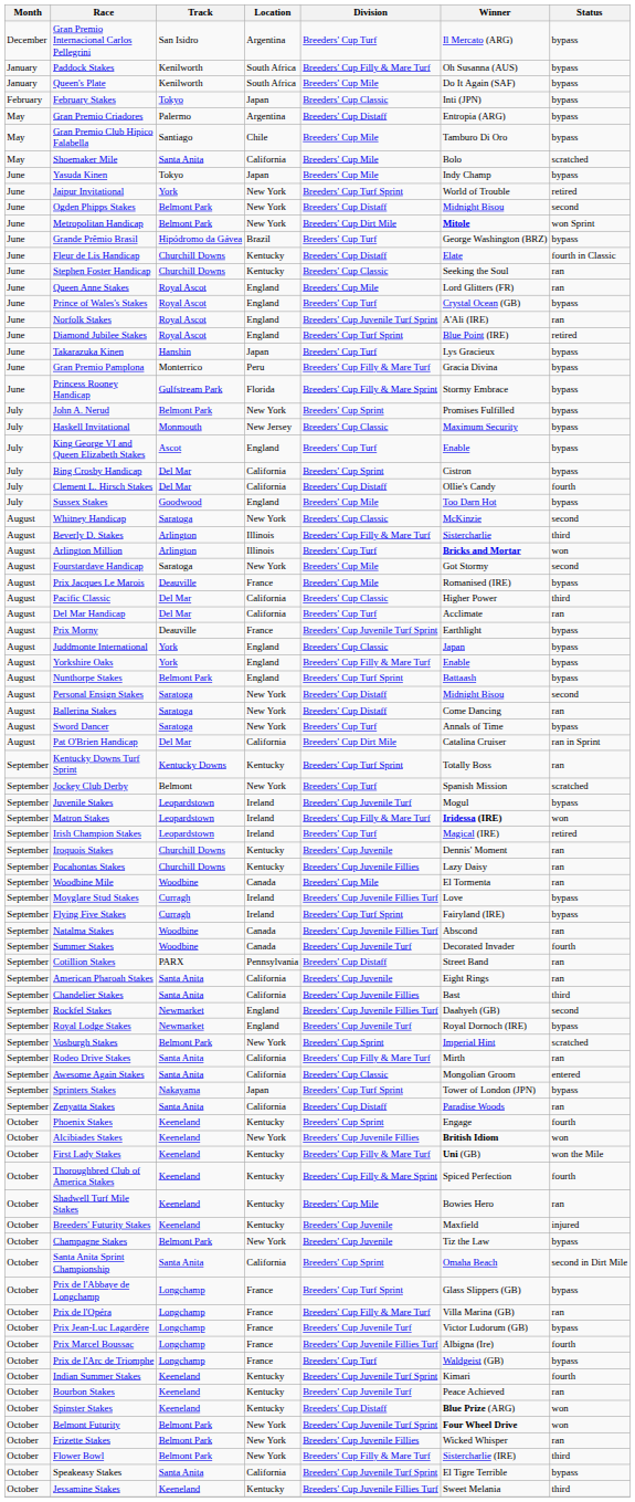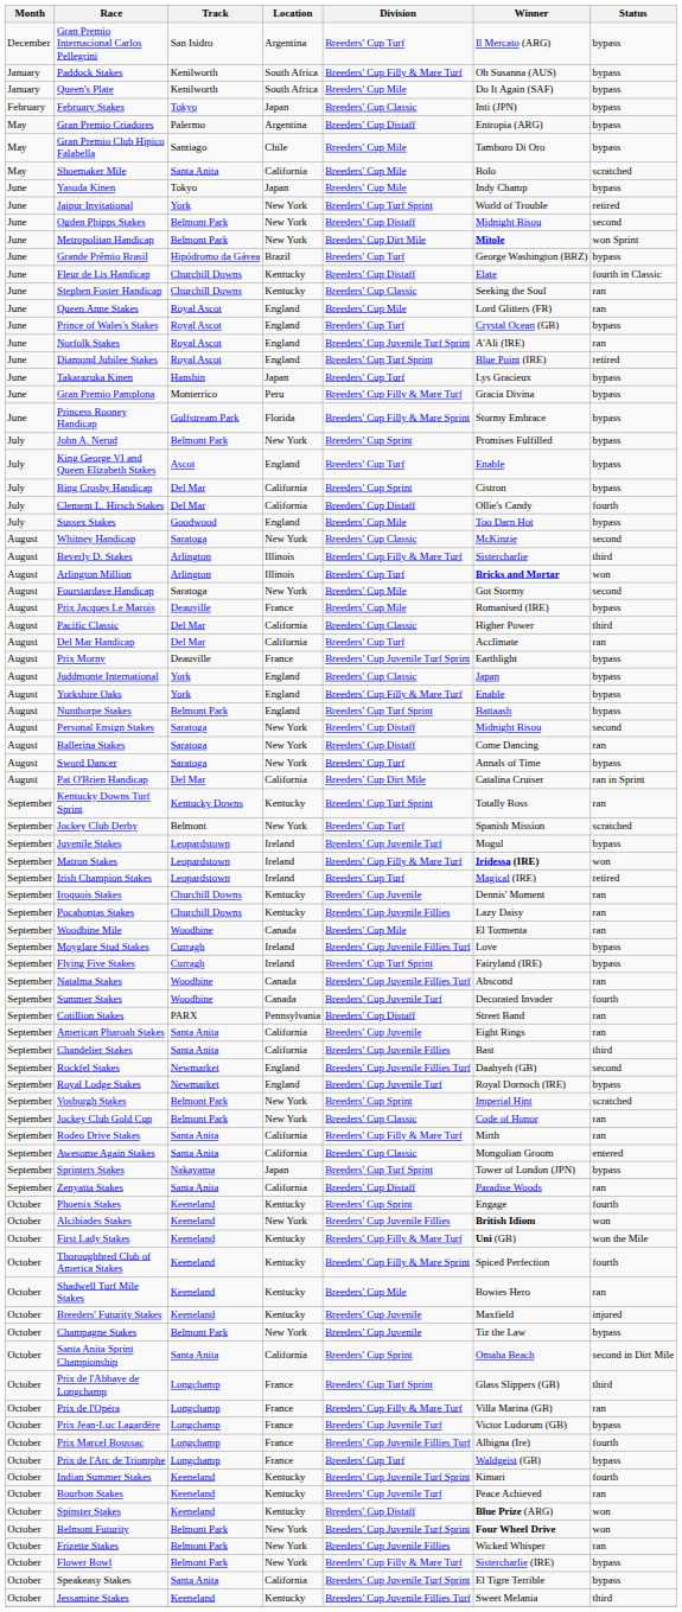 <table class="wikitable sortable" style="font-size:90%">
 <tr>
 <th>Month</th>
 <th width="150px">Race</th>
 <th>Track</th>
 <th>Location</th>
 <th>Division</th>
 <th>Winner</th>
 <th>Status</th>
 </tr>
 <tr>
 <td>December</td>
 <td><a href='#'>Gran Premio Internacional Carlos Pellegrini</a></td>
 <td>San Isidro</td>
 <td>Argentina</td>
 <td><a href='#'>Breeders' Cup Turf</a></td>
 <td><a href='#'>Il Mercato</a> (ARG)</td>
 <td>bypass</td>
 </tr>
 <tr>
 <td>January</td>
 <td><a href='#'>Paddock Stakes</a></td>
 <td>Kenilworth</td>
 <td>South Africa</td>
 <td><a href='#'>Breeders' Cup Filly & Mare Turf</a></td>
 <td>Oh Susanna (AUS)</td>
 <td>bypass</td>
 </tr>
 <tr>
 <td>January</td>
 <td><a href='#'>Queen's Plate</a></td>
 <td>Kenilworth</td>
 <td>South Africa</td>
 <td><a href='#'>Breeders' Cup Mile</a></td>
 <td>Do It Again (SAF)</td>
 <td>bypass</td>
 </tr>
 <tr>
 <td>February</td>
 <td><a href='#'>February Stakes</a></td>
 <td><a href='#'>Tokyo</a></td>
 <td>Japan</td>
 <td><a href='#'>Breeders' Cup Classic</a></td>
 <td>Inti (JPN)</td>
 <td>bypass</td>
 </tr>
 <tr>
 <td>May</td>
 <td><a href='#'>Gran Premio Criadores</a></td>
 <td>Palermo</td>
 <td>Argentina</td>
 <td><a href='#'>Breeders' Cup Distaff</a></td>
 <td>Entropia (ARG)</td>
 <td>bypass</td>
 </tr>
 <tr>
 <td>May</td>
 <td><a href='#'>Gran Premio Club Hipico Falabella</a></td>
 <td>Santiago</td>
 <td>Chile</td>
 <td><a href='#'>Breeders' Cup Mile</a></td>
 <td>Tamburo Di Oro</td>
 <td>bypass</td>
 </tr>
 <tr>
 <td>May</td>
 <td><a href='#'>Shoemaker Mile</a></td>
 <td><a href='#'>Santa Anita</a></td>
 <td>California</td>
 <td><a href='#'>Breeders' Cup Mile</a></td>
 <td>Bolo</td>
 <td>scratched</td>
 </tr>
 <tr>
 <td>June</td>
 <td><a href='#'>Yasuda Kinen</a></td>
 <td>Tokyo</td>
 <td>Japan</td>
 <td><a href='#'>Breeders' Cup Mile</a></td>
 <td>Indy Champ</td>
 <td>bypass</td>
 </tr>
 <tr>
 <td>June</td>
 <td><a href='#'>Jaipur Invitational</a></td>
 <td><a href='#'>York</a></td>
 <td>New York</td>
 <td><a href='#'>Breeders' Cup Turf Sprint</a></td>
 <td>World of Trouble</td>
 <td>retired</td>
 </tr>
 <tr>
 <td>June</td>
 <td><a href='#'>Ogden Phipps Stakes</a></td>
 <td><a href='#'>Belmont Park</a></td>
 <td>New York</td>
 <td><a href='#'>Breeders' Cup Distaff</a></td>
 <td><a href='#'>Midnight Bisou</a></td>
 <td>second</td>
 </tr>
 <tr>
 <td>June</td>
 <td><a href='#'>Metropolitan Handicap</a></td>
 <td><a href='#'>Belmont Park</a></td>
 <td>New York</td>
 <td><a href='#'>Breeders' Cup Dirt Mile</a></td>
 <td><strong><a href='#'>Mitole</a></strong></td>
 <td>won Sprint</td>
 </tr>
 <tr>
 <td>June</td>
 <td><a href='#'>Grande Prêmio Brasil</a></td>
 <td><a href='#'>Hipódromo da Gávea</a></td>
 <td>Brazil</td>
 <td><a href='#'>Breeders' Cup Turf</a></td>
 <td>George Washington (BRZ)</td>
 <td>bypass</td>
 </tr>
 <tr>
 <td>June</td>
 <td><a href='#'>Fleur de Lis Handicap</a></td>
 <td><a href='#'>Churchill Downs</a></td>
 <td>Kentucky</td>
 <td><a href='#'>Breeders' Cup Distaff</a></td>
 <td><a href='#'>Elate</a></td>
 <td>fourth in Classic</td>
 </tr>
 <tr>
 <td>June</td>
 <td><a href='#'>Stephen Foster Handicap</a></td>
 <td><a href='#'>Churchill Downs</a></td>
 <td>Kentucky</td>
 <td><a href='#'>Breeders' Cup Classic</a></td>
 <td>Seeking the Soul</td>
 <td>ran</td>
 </tr>
 <tr>
 <td>June</td>
 <td><a href='#'>Queen Anne Stakes</a></td>
 <td><a href='#'>Royal Ascot</a></td>
 <td>England</td>
 <td><a href='#'>Breeders' Cup Mile</a></td>
 <td>Lord Glitters (FR)</td>
 <td>ran</td>
 </tr>
 <tr>
 <td>June</td>
 <td><a href='#'>Prince of Wales's Stakes</a></td>
 <td><a href='#'>Royal Ascot</a></td>
 <td>England</td>
 <td><a href='#'>Breeders' Cup Turf</a></td>
 <td><a href='#'>Crystal Ocean</a> (GB)</td>
 <td>bypass</td>
 </tr>
 <tr>
 <td>June</td>
 <td><a href='#'>Norfolk Stakes</a></td>
 <td><a href='#'>Royal Ascot</a></td>
 <td>England</td>
 <td><a href='#'>Breeders' Cup Juvenile Turf Sprint</a></td>
 <td>A'Ali (IRE)</td>
 <td>ran</td>
 </tr>
 <tr>
 <td>June</td>
 <td><a href='#'>Diamond Jubilee Stakes</a></td>
 <td><a href='#'>Royal Ascot</a></td>
 <td>England</td>
 <td><a href='#'>Breeders' Cup Turf Sprint</a></td>
 <td><a href='#'>Blue Point</a> (IRE)</td>
 <td>retired</td>
 </tr>
 <tr>
 <td>June</td>
 <td><a href='#'>Takarazuka Kinen</a></td>
 <td><a href='#'>Hanshin</a></td>
 <td>Japan</td>
 <td><a href='#'>Breeders' Cup Turf</a></td>
 <td>Lys Gracieux</td>
 <td>bypass</td>
 </tr>
 <tr>
 <td>June</td>
 <td><a href='#'>Gran Premio Pamplona</a></td>
 <td>Monterrico</td>
 <td>Peru</td>
 <td><a href='#'>Breeders' Cup Filly & Mare Turf</a></td>
 <td>Gracia Divina</td>
 <td>bypass</td>
 </tr>
 <tr>
 <td>June</td>
 <td><a href='#'>Princess Rooney Handicap</a></td>
 <td><a href='#'>Gulfstream Park</a></td>
 <td>Florida</td>
 <td><a href='#'>Breeders' Cup Filly & Mare Sprint</a></td>
 <td>Stormy Embrace</td>
 <td>bypass</td>
 </tr>
 <tr>
 <td>July</td>
 <td><a href='#'>John A. Nerud</a></td>
 <td><a href='#'>Belmont Park</a></td>
 <td>New York</td>
 <td><a href='#'>Breeders' Cup Sprint</a></td>
 <td>Promises Fulfilled</td>
-<td>bypass</td>
-</tr>
-<tr>
-<td>July</td>
-<td><a href='#'>Haskell Invitational</a></td>
-<td><a href='#'>Monmouth</a></td>
-<td>New Jersey</td>
-<td><a href='#'>Breeders' Cup Classic</a></td>
-<td><a href='#'>Maximum Security</a></td>
 <td>bypass</td>
 </tr>
 <tr>
 <td>July</td>
 <td><a href='#'>King George VI and Queen Elizabeth Stakes</a></td>
 <td><a href='#'>Ascot</a></td>
 <td>England</td>
 <td><a href='#'>Breeders' Cup Turf</a></td>
 <td><a href='#'>Enable</a></td>
 <td>bypass</td>
 </tr>
 <tr>
 <td>July</td>
 <td><a href='#'>Bing Crosby Handicap</a></td>
 <td><a href='#'>Del Mar</a></td>
 <td>California</td>
 <td><a href='#'>Breeders' Cup Sprint</a></td>
 <td>Cistron</td>
 <td>bypass</td>
 </tr>
 <tr>
 <td>July</td>
 <td><a href='#'>Clement L. Hirsch Stakes</a></td>
 <td><a href='#'>Del Mar</a></td>
 <td>California</td>
 <td><a href='#'>Breeders' Cup Distaff</a></td>
 <td>Ollie's Candy</td>
 <td>fourth</td>
 </tr>
 <tr>
 <td>July</td>
 <td><a href='#'>Sussex Stakes</a></td>
 <td><a href='#'>Goodwood</a></td>
 <td>England</td>
 <td><a href='#'>Breeders' Cup Mile</a></td>
 <td><a href='#'>Too Darn Hot</a></td>
 <td>bypass</td>
 </tr>
 <tr>
 <td>August</td>
 <td><a href='#'>Whitney Handicap</a></td>
 <td><a href='#'>Saratoga</a></td>
 <td>New York</td>
 <td><a href='#'>Breeders' Cup Classic</a></td>
 <td><a href='#'>McKinzie</a></td>
 <td>second</td>
 </tr>
 <tr>
 <td>August</td>
 <td><a href='#'>Beverly D. Stakes</a></td>
 <td><a href='#'>Arlington</a></td>
 <td>Illinois</td>
 <td><a href='#'>Breeders' Cup Filly & Mare Turf</a></td>
 <td><a href='#'>Sistercharlie</a></td>
 <td>third</td>
 </tr>
 <tr>
 <td>August</td>
 <td><a href='#'>Arlington Million</a></td>
 <td><a href='#'>Arlington</a></td>
 <td>Illinois</td>
 <td><a href='#'>Breeders' Cup Turf</a></td>
 <td><strong><a href='#'>Bricks and Mortar</a></strong></td>
 <td>won</td>
 </tr>
 <tr>
 <td>August</td>
 <td><a href='#'>Fourstardave Handicap</a></td>
 <td>Saratoga</td>
 <td>New York</td>
 <td><a href='#'>Breeders' Cup Mile</a></td>
 <td>Got Stormy</td>
 <td>second</td>
 </tr>
 <tr>
 <td>August</td>
 <td><a href='#'>Prix Jacques Le Marois</a></td>
 <td><a href='#'>Deauville</a></td>
 <td>France</td>
 <td><a href='#'>Breeders' Cup Mile</a></td>
 <td>Romanised (IRE)</td>
 <td>bypass</td>
 </tr>
 <tr>
 <td>August</td>
 <td><a href='#'>Pacific Classic</a></td>
 <td><a href='#'>Del Mar</a></td>
 <td>California</td>
 <td><a href='#'>Breeders' Cup Classic</a></td>
 <td>Higher Power</td>
 <td>third</td>
 </tr>
 <tr>
 <td>August</td>
 <td><a href='#'>Del Mar Handicap</a></td>
 <td><a href='#'>Del Mar</a></td>
 <td>California</td>
 <td><a href='#'>Breeders' Cup Turf</a></td>
 <td>Acclimate</td>
 <td>ran</td>
 </tr>
 <tr>
 <td>August</td>
 <td><a href='#'>Prix Morny</a></td>
 <td>Deauville</td>
 <td>France</td>
 <td><a href='#'>Breeders' Cup Juvenile Turf Sprint</a></td>
 <td>Earthlight</td>
 <td>bypass</td>
 </tr>
 <tr>
 <td>August</td>
 <td><a href='#'>Juddmonte International</a></td>
 <td><a href='#'>York</a></td>
 <td>England</td>
 <td><a href='#'>Breeders' Cup Classic</a></td>
 <td><a href='#'>Japan</a></td>
 <td>bypass</td>
 </tr>
 <tr>
 <td>August</td>
 <td><a href='#'>Yorkshire Oaks</a></td>
 <td><a href='#'>York</a></td>
 <td>England</td>
 <td><a href='#'>Breeders' Cup Filly & Mare Turf</a></td>
 <td><a href='#'>Enable</a></td>
 <td>bypass</td>
 </tr>
 <tr>
 <td>August</td>
 <td><a href='#'>Nunthorpe Stakes</a></td>
 <td><a href='#'>Belmont Park</a></td>
 <td>England</td>
 <td><a href='#'>Breeders' Cup Turf Sprint</a></td>
 <td><a href='#'>Battaash</a></td>
 <td>bypass</td>
 </tr>
 <tr>
 <td>August</td>
 <td><a href='#'>Personal Ensign Stakes</a></td>
 <td><a href='#'>Saratoga</a></td>
 <td>New York</td>
 <td><a href='#'>Breeders' Cup Distaff</a></td>
 <td><a href='#'>Midnight Bisou</a></td>
 <td>second</td>
 </tr>
 <tr>
 <td>August</td>
 <td><a href='#'>Ballerina Stakes</a></td>
 <td><a href='#'>Saratoga</a></td>
 <td>New York</td>
 <td><a href='#'>Breeders' Cup Distaff</a></td>
 <td>Come Dancing</td>
 <td>ran</td>
 </tr>
 <tr>
 <td>August</td>
 <td><a href='#'>Sword Dancer</a></td>
 <td><a href='#'>Saratoga</a></td>
 <td>New York</td>
 <td><a href='#'>Breeders' Cup Turf</a></td>
 <td>Annals of Time</td>
 <td>bypass</td>
 </tr>
 <tr>
 <td>August</td>
 <td><a href='#'>Pat O'Brien Handicap</a></td>
 <td><a href='#'>Del Mar</a></td>
 <td>California</td>
 <td><a href='#'>Breeders' Cup Dirt Mile</a></td>
 <td>Catalina Cruiser</td>
 <td>ran in Sprint</td>
 </tr>
 <tr>
 <td>September</td>
 <td><a href='#'>Kentucky Downs Turf Sprint</a></td>
 <td><a href='#'>Kentucky Downs</a></td>
 <td>Kentucky</td>
 <td><a href='#'>Breeders' Cup Turf Sprint</a></td>
 <td>Totally Boss</td>
 <td>ran</td>
 </tr>
 <tr>
 <td>September</td>
 <td><a href='#'>Jockey Club Derby</a></td>
 <td>Belmont</td>
 <td>New York</td>
 <td><a href='#'>Breeders' Cup Turf</a></td>
 <td>Spanish Mission</td>
 <td>scratched</td>
 </tr>
 <tr>
 <td>September</td>
 <td><a href='#'>Juvenile Stakes</a></td>
 <td><a href='#'>Leopardstown</a></td>
 <td>Ireland</td>
 <td><a href='#'>Breeders' Cup Juvenile Turf</a></td>
 <td>Mogul</td>
 <td>bypass</td>
 </tr>
 <tr>
 <td>September</td>
 <td><a href='#'>Matron Stakes</a></td>
 <td><a href='#'>Leopardstown</a></td>
 <td>Ireland</td>
 <td><a href='#'>Breeders' Cup Filly & Mare Turf</a></td>
 <td><strong><a href='#'>Iridessa</a> (IRE)</strong></td>
 <td>won</td>
 </tr>
 <tr>
 <td>September</td>
 <td><a href='#'>Irish Champion Stakes</a></td>
 <td><a href='#'>Leopardstown</a></td>
 <td>Ireland</td>
 <td><a href='#'>Breeders' Cup Turf</a></td>
 <td><a href='#'>Magical</a> (IRE)</td>
 <td>retired</td>
 </tr>
 <tr>
 <td>September</td>
 <td><a href='#'>Iroquois Stakes</a></td>
 <td><a href='#'>Churchill Downs</a></td>
 <td>Kentucky</td>
 <td><a href='#'>Breeders' Cup Juvenile</a></td>
 <td>Dennis' Moment</td>
 <td>ran</td>
 </tr>
 <tr>
 <td>September</td>
 <td><a href='#'>Pocahontas Stakes</a></td>
 <td><a href='#'>Churchill Downs</a></td>
 <td>Kentucky</td>
 <td><a href='#'>Breeders' Cup Juvenile Fillies</a></td>
 <td>Lazy Daisy</td>
 <td>ran</td>
 </tr>
 <tr>
 <td>September</td>
 <td><a href='#'>Woodbine Mile</a></td>
 <td><a href='#'>Woodbine</a></td>
 <td>Canada</td>
 <td><a href='#'>Breeders' Cup Mile</a></td>
 <td>El Tormenta</td>
 <td>ran</td>
 </tr>
 <tr>
 <td>September</td>
 <td><a href='#'>Moyglare Stud Stakes</a></td>
 <td><a href='#'>Curragh</a></td>
 <td>Ireland</td>
 <td><a href='#'>Breeders' Cup Juvenile Fillies Turf</a></td>
 <td>Love</td>
 <td>bypass</td>
 </tr>
 <tr>
 <td>September</td>
 <td><a href='#'>Flying Five Stakes</a></td>
 <td><a href='#'>Curragh</a></td>
 <td>Ireland</td>
 <td><a href='#'>Breeders' Cup Turf Sprint</a></td>
 <td>Fairyland (IRE)</td>
 <td>bypass</td>
 </tr>
 <tr>
 <td>September</td>
 <td><a href='#'>Natalma Stakes</a></td>
 <td><a href='#'>Woodbine</a></td>
 <td>Canada</td>
 <td><a href='#'>Breeders' Cup Juvenile Fillies Turf</a></td>
 <td>Abscond</td>
 <td>ran</td>
 </tr>
 <tr>
 <td>September</td>
 <td><a href='#'>Summer Stakes</a></td>
 <td><a href='#'>Woodbine</a></td>
 <td>Canada</td>
 <td><a href='#'>Breeders' Cup Juvenile Turf</a></td>
 <td>Decorated Invader</td>
 <td>fourth</td>
 </tr>
 <tr>
 <td>September</td>
 <td><a href='#'>Cotillion Stakes</a></td>
 <td>PARX</td>
 <td>Pennsylvania</td>
 <td><a href='#'>Breeders' Cup Distaff</a></td>
 <td>Street Band</td>
 <td>ran</td>
 </tr>
 <tr>
 <td>September</td>
 <td><a href='#'>American Pharoah Stakes</a></td>
 <td><a href='#'>Santa Anita</a></td>
 <td>California</td>
 <td><a href='#'>Breeders' Cup Juvenile</a></td>
 <td>Eight Rings</td>
 <td>ran</td>
 </tr>
 <tr>
 <td>September</td>
 <td><a href='#'>Chandelier Stakes</a></td>
 <td><a href='#'>Santa Anita</a></td>
 <td>California</td>
 <td><a href='#'>Breeders' Cup Juvenile Fillies</a></td>
 <td>Bast</td>
 <td>third</td>
 </tr>
 <tr>
 <td>September</td>
 <td><a href='#'>Rockfel Stakes</a></td>
 <td><a href='#'>Newmarket</a></td>
 <td>England</td>
 <td><a href='#'>Breeders' Cup Juvenile Fillies Turf</a></td>
 <td>Daahyeh (GB)</td>
 <td>second</td>
 </tr>
 <tr>
 <td>September</td>
 <td><a href='#'>Royal Lodge Stakes</a></td>
 <td><a href='#'>Newmarket</a></td>
 <td>England</td>
 <td><a href='#'>Breeders' Cup Juvenile Turf</a></td>
 <td>Royal Dornoch (IRE)</td>
 <td>bypass</td>
 </tr>
 <tr>
 <td>September</td>
 <td><a href='#'>Vosburgh Stakes</a></td>
 <td><a href='#'>Belmont Park</a></td>
 <td>New York</td>
 <td><a href='#'>Breeders' Cup Sprint</a></td>
 <td><a href='#'>Imperial Hint</a></td>
 <td>scratched</td>
 </tr>
 <tr>
 <td>September</td>
+<td><a href='#'>Jockey Club Gold Cup</a></td>
+<td><a href='#'>Belmont Park</a></td>
+<td>New York</td>
+<td><a href='#'>Breeders' Cup Classic</a></td>
+<td><a href='#'>Code of Honor</a></td>
+<td>ran</td>
+</tr>
+<tr>
+<td>September</td>
 <td><a href='#'>Rodeo Drive Stakes</a></td>
 <td><a href='#'>Santa Anita</a></td>
 <td>California</td>
 <td><a href='#'>Breeders' Cup Filly & Mare Turf</a></td>
 <td>Mirth</td>
 <td>ran</td>
 </tr>
 <tr>
 <td>September</td>
 <td><a href='#'>Awesome Again Stakes</a></td>
 <td><a href='#'>Santa Anita</a></td>
 <td>California</td>
 <td><a href='#'>Breeders' Cup Classic</a></td>
 <td>Mongolian Groom</td>
 <td>entered</td>
 </tr>
 <tr>
 <td>September</td>
 <td><a href='#'>Sprinters Stakes</a></td>
 <td><a href='#'>Nakayama</a></td>
 <td>Japan</td>
 <td><a href='#'>Breeders' Cup Turf Sprint</a></td>
 <td>Tower of London (JPN)</td>
 <td>bypass</td>
 </tr>
 <tr>
 <td>September</td>
 <td><a href='#'>Zenyatta Stakes</a></td>
 <td><a href='#'>Santa Anita</a></td>
 <td>California</td>
 <td><a href='#'>Breeders' Cup Distaff</a></td>
 <td><a href='#'>Paradise Woods</a></td>
 <td>ran</td>
 </tr>
 <tr>
 <td>October</td>
 <td><a href='#'>Phoenix Stakes</a></td>
 <td><a href='#'>Keeneland</a></td>
 <td>Kentucky</td>
 <td><a href='#'>Breeders' Cup Sprint</a></td>
 <td>Engage</td>
 <td>fourth</td>
 </tr>
 <tr>
 <td>October</td>
 <td><a href='#'>Alcibiades Stakes</a></td>
 <td><a href='#'>Keeneland</a></td>
 <td>New York</td>
 <td><a href='#'>Breeders' Cup Juvenile Fillies</a></td>
 <td><strong>British Idiom</strong></td>
 <td>won</td>
 </tr>
 <tr>
 <td>October</td>
 <td><a href='#'>First Lady Stakes</a></td>
 <td><a href='#'>Keeneland</a></td>
 <td>Kentucky</td>
 <td><a href='#'>Breeders' Cup Filly & Mare Turf</a></td>
 <td><strong>Uni</strong> (GB)</td>
 <td>won the Mile</td>
 </tr>
 <tr>
 <td>October</td>
 <td><a href='#'>Thoroughbred Club of America Stakes</a></td>
 <td><a href='#'>Keeneland</a></td>
 <td>Kentucky</td>
 <td><a href='#'>Breeders' Cup Filly & Mare Sprint</a></td>
 <td>Spiced Perfection</td>
 <td>fourth</td>
 </tr>
 <tr>
 <td>October</td>
 <td><a href='#'>Shadwell Turf Mile Stakes</a></td>
 <td><a href='#'>Keeneland</a></td>
 <td>Kentucky</td>
 <td><a href='#'>Breeders' Cup Mile</a></td>
 <td>Bowies Hero</td>
 <td>ran</td>
 </tr>
 <tr>
 <td>October</td>
 <td><a href='#'>Breeders' Futurity Stakes</a></td>
 <td><a href='#'>Keeneland</a></td>
 <td>Kentucky</td>
 <td><a href='#'>Breeders' Cup Juvenile</a></td>
 <td>Maxfield</td>
 <td>injured</td>
 </tr>
 <tr>
 <td>October</td>
 <td><a href='#'>Champagne Stakes</a></td>
 <td><a href='#'>Belmont Park</a></td>
 <td>New York</td>
 <td><a href='#'>Breeders' Cup Juvenile</a></td>
 <td>Tiz the Law</td>
 <td>bypass</td>
 </tr>
 <tr>
 <td>October</td>
 <td><a href='#'>Santa Anita Sprint Championship</a></td>
 <td><a href='#'>Santa Anita</a></td>
 <td>California</td>
 <td><a href='#'>Breeders' Cup Sprint</a></td>
 <td><a href='#'>Omaha Beach</a></td>
 <td>second in Dirt Mile</td>
 </tr>
 <tr>
 <td>October</td>
 <td><a href='#'>Prix de l'Abbaye de Longchamp</a></td>
 <td><a href='#'>Longchamp</a></td>
 <td>France</td>
 <td><a href='#'>Breeders' Cup Turf Sprint</a></td>
 <td>Glass Slippers (GB)</td>
-<td>bypass</td>
+<td>third</td>
 </tr>
 <tr>
 <td>October</td>
 <td><a href='#'>Prix de l'Opéra</a></td>
 <td><a href='#'>Longchamp</a></td>
 <td>France</td>
 <td><a href='#'>Breeders' Cup Filly & Mare Turf</a></td>
 <td>Villa Marina (GB)</td>
 <td>ran</td>
 </tr>
 <tr>
 <td>October</td>
 <td><a href='#'>Prix Jean-Luc Lagardère</a></td>
 <td><a href='#'>Longchamp</a></td>
 <td>France</td>
 <td><a href='#'>Breeders' Cup Juvenile Turf</a></td>
 <td>Victor Ludorum (GB)</td>
 <td>bypass</td>
 </tr>
 <tr>
 <td>October</td>
 <td><a href='#'>Prix Marcel Boussac</a></td>
 <td><a href='#'>Longchamp</a></td>
 <td>France</td>
 <td><a href='#'>Breeders' Cup Juvenile Fillies Turf</a></td>
 <td>Albigna (Ire)</td>
 <td>fourth</td>
 </tr>
 <tr>
 <td>October</td>
 <td><a href='#'>Prix de l'Arc de Triomphe</a></td>
 <td><a href='#'>Longchamp</a></td>
 <td>France</td>
 <td><a href='#'>Breeders' Cup Turf</a></td>
 <td><a href='#'>Waldgeist</a> (GB)</td>
 <td>bypass</td>
 </tr>
 <tr>
 <td>October</td>
 <td><a href='#'>Indian Summer Stakes</a></td>
 <td><a href='#'>Keeneland</a></td>
 <td>Kentucky</td>
 <td><a href='#'>Breeders' Cup Juvenile Turf Sprint</a></td>
 <td>Kimari</td>
 <td>fourth</td>
 </tr>
 <tr>
 <td>October</td>
 <td><a href='#'>Bourbon Stakes</a></td>
 <td><a href='#'>Keeneland</a></td>
 <td>Kentucky</td>
 <td><a href='#'>Breeders' Cup Juvenile Turf</a></td>
 <td>Peace Achieved</td>
 <td>ran</td>
 </tr>
 <tr>
 <td>October</td>
 <td><a href='#'>Spinster Stakes</a></td>
 <td><a href='#'>Keeneland</a></td>
 <td>Kentucky</td>
 <td><a href='#'>Breeders' Cup Distaff</a></td>
 <td><strong>Blue Prize</strong> (ARG)</td>
 <td>won</td>
 </tr>
 <tr>
 <td>October</td>
 <td><a href='#'>Belmont Futurity</a></td>
 <td><a href='#'>Belmont Park</a></td>
 <td>New York</td>
 <td><a href='#'>Breeders' Cup Juvenile Turf Sprint</a></td>
 <td><strong>Four Wheel Drive</strong></td>
 <td>won</td>
 </tr>
 <tr>
 <td>October</td>
 <td><a href='#'>Frizette Stakes</a></td>
 <td><a href='#'>Belmont Park</a></td>
 <td>New York</td>
 <td><a href='#'>Breeders' Cup Juvenile Fillies</a></td>
 <td>Wicked Whisper</td>
 <td>ran</td>
 </tr>
 <tr>
 <td>October</td>
 <td><a href='#'>Flower Bowl</a></td>
 <td><a href='#'>Belmont Park</a></td>
 <td>New York</td>
 <td><a href='#'>Breeders' Cup Filly & Mare Turf</a></td>
 <td><a href='#'>Sistercharlie</a> (IRE)</td>
-<td>third</td>
+<td>bypass</td>
 </tr>
 <tr>
 <td>October</td>
 <td>Speakeasy Stakes</td>
 <td><a href='#'>Santa Anita</a></td>
 <td>California</td>
 <td><a href='#'>Breeders' Cup Juvenile Turf Sprint</a></td>
 <td>El Tigre Terrible</td>
 <td>bypass</td>
 </tr>
 <tr>
 <td>October</td>
 <td><a href='#'>Jessamine Stakes</a></td>
 <td><a href='#'>Keeneland</a></td>
 <td>Kentucky</td>
 <td><a href='#'>Breeders' Cup Juvenile Fillies Turf</a></td>
 <td>Sweet Melania</td>
 <td>third</td>
 </tr>
 <tr>
 </tr>
 </table>
